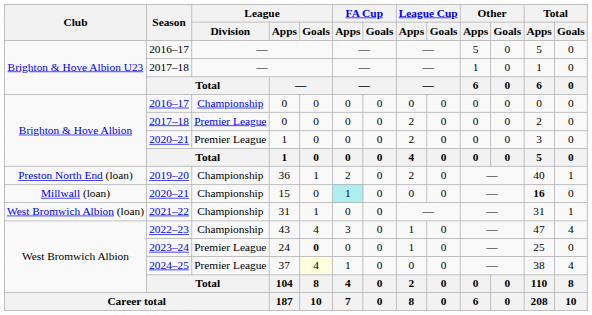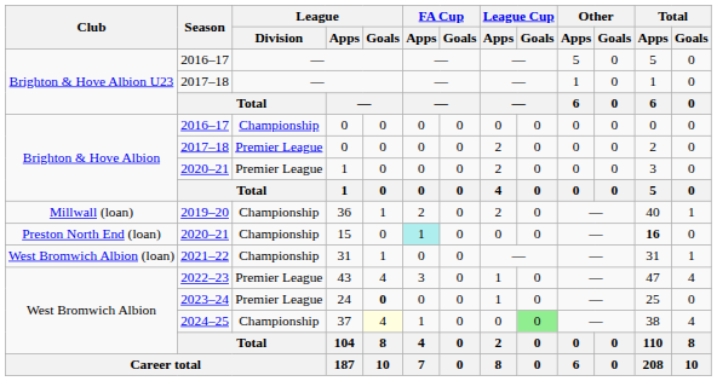 <table class="wikitable" style="text-align: center;">
 <tr>
 <th rowspan="2">Club</th>
 <th rowspan="2">Season</th>
 <th colspan="3">League</th>
 <th colspan="2"><a href='#'>FA Cup</a></th>
 <th colspan="2"><a href='#'>League Cup</a></th>
 <th colspan="2">Other</th>
 <th colspan="2">Total</th>
 </tr>
 <tr>
 <th>Division</th>
 <th>Apps</th>
 <th>Goals</th>
 <th>Apps</th>
 <th>Goals</th>
 <th>Apps</th>
 <th>Goals</th>
 <th>Apps</th>
 <th>Goals</th>
 <th>Apps</th>
 <th>Goals</th>
 </tr>
 <tr>
 <td rowspan="3"><a href='#'>Brighton & Hove Albion U23</a></td>
 <td>2016–17</td>
 <td colspan=3>—</td>
 <td colspan=2>—</td>
 <td colspan=2>—</td>
 <td>5</td>
 <td>0</td>
 <td>5</td>
 <td>0</td>
 </tr>
 <tr>
 <td>2017–18</td>
 <td colspan=3>—</td>
 <td colspan=2>—</td>
 <td colspan=2>—</td>
 <td>1</td>
 <td>0</td>
 <td>1</td>
 <td>0</td>
 </tr>
 <tr>
 <th colspan=2>Total</th>
 <th colspan=2>—</th>
 <th colspan=2>—</th>
 <th colspan=2>—</th>
 <th>6</th>
 <th>0</th>
 <th>6</th>
 <th>0</th>
 </tr>
 <tr>
 <td rowspan=4><a href='#'>Brighton & Hove Albion</a></td>
 <td><a href='#'>2016–17</a></td>
 <td><a href='#'>Championship</a></td>
 <td>0</td>
 <td>0</td>
 <td>0</td>
 <td>0</td>
 <td>0</td>
 <td>0</td>
 <td>0</td>
 <td>0</td>
 <td>0</td>
 <td>0</td>
 </tr>
 <tr>
 <td><a href='#'>2017–18</a></td>
 <td><a href='#'>Premier League</a></td>
 <td>0</td>
 <td>0</td>
 <td>0</td>
 <td>0</td>
 <td>2</td>
 <td>0</td>
 <td>0</td>
 <td>0</td>
 <td>2</td>
 <td>0</td>
 </tr>
 <tr>
 <td><a href='#'>2020–21</a></td>
 <td>Premier League</td>
 <td>1</td>
 <td>0</td>
 <td>0</td>
 <td>0</td>
 <td>2</td>
 <td>0</td>
 <td>0</td>
 <td>0</td>
 <td>3</td>
 <td>0</td>
 </tr>
 <tr>
 <th colspan="2">Total</th>
 <th>1</th>
 <th>0</th>
 <th>0</th>
 <th>0</th>
 <th>4</th>
 <th>0</th>
 <th>0</th>
 <th>0</th>
 <th>5</th>
 <th>0</th>
 </tr>
 <tr>
-<td><a href='#'>Preston North End</a> (loan)</td>
+<td><a href='#'>Millwall</a> (loan)</td>
 <td><a href='#'>2019–20</a></td>
 <td>Championship</td>
 <td>36</td>
 <td>1</td>
 <td>2</td>
 <td>0</td>
 <td>2</td>
 <td>0</td>
 <td colspan=2>—</td>
 <td>40</td>
 <td>1</td>
 </tr>
 <tr>
-<td><a href='#'>Millwall</a> (loan)</td>
+<td><a href='#'>Preston North End</a> (loan)</td>
 <td><a href='#'>2020–21</a></td>
 <td>Championship</td>
 <td>15</td>
 <td>0</td>
 <td style="background: paleturquoise;">1</td>
 <td>0</td>
 <td>0</td>
 <td>0</td>
 <td colspan=2>—</td>
 <td><strong>16</strong></td>
 <td>0</td>
 </tr>
 <tr>
 <td><a href='#'>West Bromwich Albion</a> (loan)</td>
 <td><a href='#'>2021–22</a></td>
 <td>Championship</td>
 <td>31</td>
 <td>1</td>
 <td>0</td>
 <td>0</td>
 <td colspan=2>—</td>
 <td colspan=2>—</td>
 <td>31</td>
 <td>1</td>
 </tr>
 <tr>
 <td rowspan="4">West Bromwich Albion</td>
 <td><a href='#'>2022–23</a></td>
-<td>Championship</td>
+<td>Premier League</td>
 <td>43</td>
 <td>4</td>
 <td>3</td>
 <td>0</td>
 <td>1</td>
 <td>0</td>
 <td colspan=2>—</td>
 <td>47</td>
 <td>4</td>
 </tr>
 <tr>
 <td><a href='#'>2023–24</a></td>
 <td>Premier League</td>
 <td>24</td>
 <td><strong>0</strong></td>
 <td>0</td>
 <td>0</td>
 <td>1</td>
 <td>0</td>
 <td colspan="2">—</td>
 <td>25</td>
 <td>0</td>
 </tr>
 <tr>
 <td><a href='#'>2024–25</a></td>
-<td>Premier League</td>
+<td>Championship</td>
 <td>37</td>
 <td style="background: lightyellow;">4</td>
 <td>1</td>
 <td>0</td>
 <td>0</td>
-<td>0</td>
+<td style="background: lightgreen;">0</td>
 <td colspan="2">—</td>
 <td>38</td>
 <td>4</td>
 </tr>
 <tr>
 <th colspan="2">Total</th>
 <th>104</th>
 <th>8</th>
 <th>4</th>
 <th>0</th>
 <th>2</th>
 <th>0</th>
 <th>0</th>
 <th>0</th>
 <th>110</th>
 <th>8</th>
 </tr>
 <tr>
 <th colspan="3">Career total</th>
 <th>187</th>
 <th>10</th>
 <th>7</th>
 <th>0</th>
 <th>8</th>
 <th>0</th>
 <th>6</th>
 <th>0</th>
 <th>208</th>
 <th>10</th>
 </tr>
 </table>
